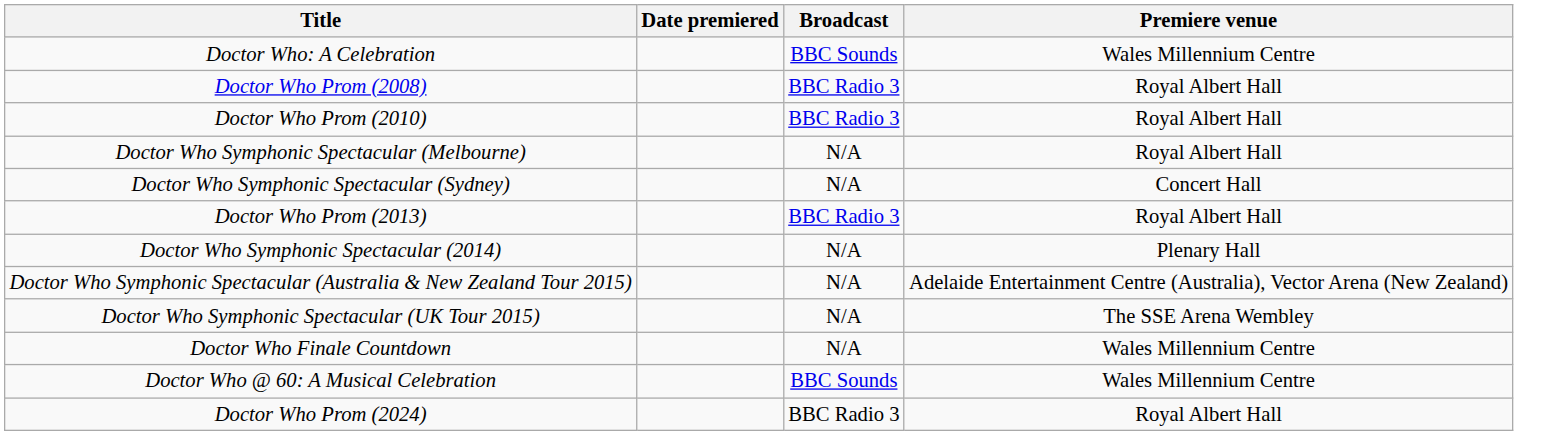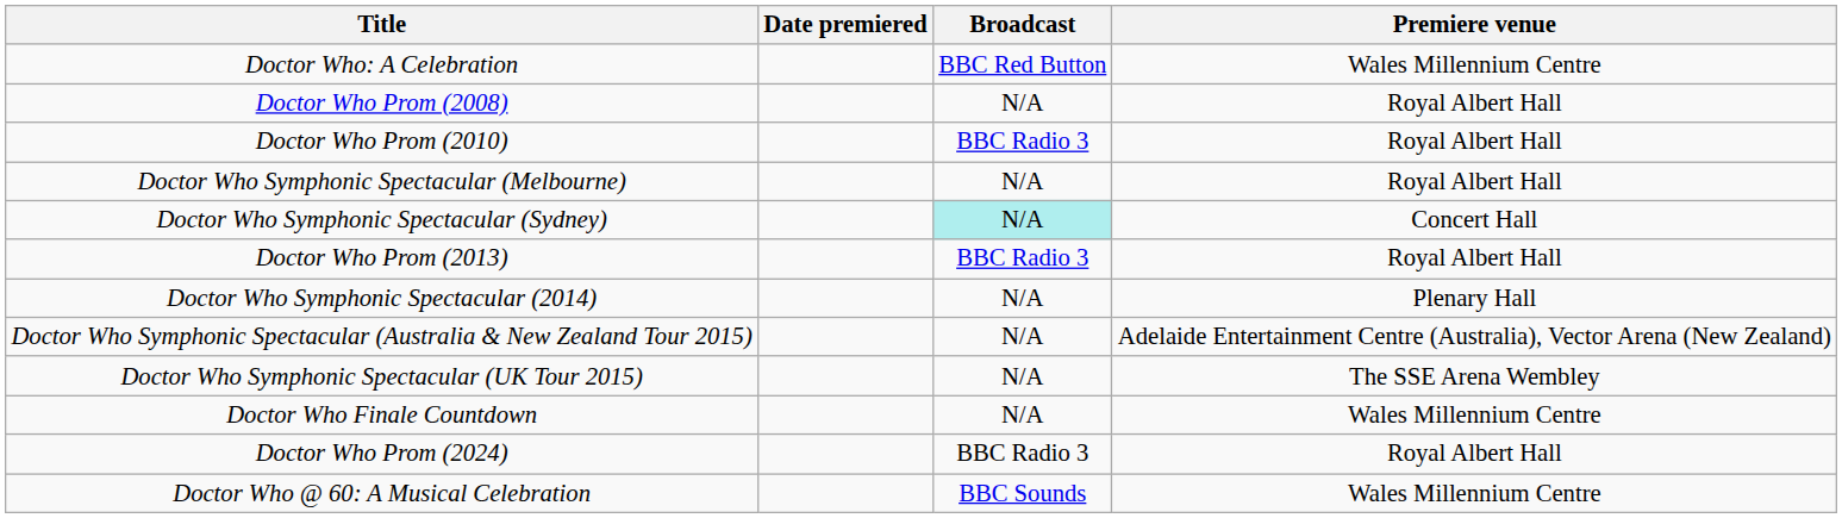 <table class="wikitable plainrowheaders" style="text-align:center;">
 <tr>
 <th>Title</th>
 <th>Date premiered</th>
 <th>Broadcast</th>
 <th>Premiere venue</th>
 </tr>
 <tr>
 <td><em>Doctor Who: A Celebration</em></td>
 <td></td>
-<td><a href='#'>BBC Sounds</a></td>
+<td><a href='#'>BBC Red Button</a></td>
 <td>Wales Millennium Centre</td>
 </tr>
 <tr>
 <td><em><a href='#'>Doctor Who Prom (2008)</a></em></td>
 <td></td>
-<td><a href='#'>BBC Radio 3</a></td>
+<td>N/A</td>
 <td>Royal Albert Hall</td>
 </tr>
 <tr>
 <td><em>Doctor Who Prom (2010)</em></td>
 <td></td>
 <td><a href='#'>BBC Radio 3</a></td>
 <td>Royal Albert Hall</td>
 </tr>
 <tr>
 <td><em>Doctor Who Symphonic Spectacular (Melbourne)</em></td>
 <td></td>
 <td>N/A</td>
 <td>Royal Albert Hall</td>
 </tr>
 <tr>
 <td><em>Doctor Who Symphonic Spectacular (Sydney)</em></td>
 <td></td>
-<td>N/A</td>
+<td style="background: paleturquoise;">N/A</td>
 <td>Concert Hall</td>
 </tr>
 <tr>
 <td><em>Doctor Who Prom (2013)</em></td>
 <td></td>
 <td><a href='#'>BBC Radio 3</a></td>
 <td>Royal Albert Hall</td>
 </tr>
 <tr>
 <td><em>Doctor Who Symphonic Spectacular (2014)</em></td>
 <td></td>
 <td>N/A</td>
 <td>Plenary Hall</td>
 </tr>
 <tr>
 <td><em>Doctor Who Symphonic Spectacular (Australia & New Zealand Tour 2015)</em></td>
 <td></td>
 <td>N/A</td>
 <td>Adelaide Entertainment Centre (Australia), Vector Arena (New Zealand)</td>
 </tr>
 <tr>
 <td><em>Doctor Who Symphonic Spectacular (UK Tour 2015)</em></td>
 <td></td>
 <td>N/A</td>
 <td>The SSE Arena Wembley</td>
 </tr>
 <tr>
 <td><em>Doctor Who Finale Countdown</em></td>
 <td></td>
 <td>N/A</td>
 <td>Wales Millennium Centre</td>
 </tr>
 <tr>
+<td><em>Doctor Who Prom (2024)</em></td>
+<td></td>
+<td>BBC Radio 3</td>
+<td>Royal Albert Hall</td>
+</tr>
+<tr>
 <td><em>Doctor Who @ 60: A Musical Celebration</em></td>
 <td></td>
 <td><a href='#'>BBC Sounds</a></td>
 <td>Wales Millennium Centre</td>
 </tr>
-<tr>
-<td><em>Doctor Who Prom (2024)</em></td>
-<td></td>
-<td>BBC Radio 3</td>
-<td>Royal Albert Hall</td>
-</tr>
 </table>
